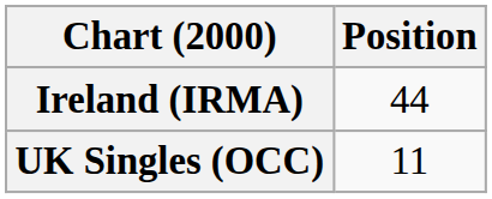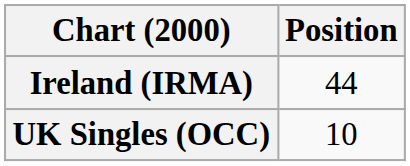 <table class="wikitable plainrowheaders" style="text-align:center">
 <tr>
 <th>Chart (2000)</th>
 <th>Position</th>
 </tr>
 <tr>
 <th scope="row">Ireland (IRMA)</th>
 <td>44</td>
 </tr>
 <tr>
 <th scope="row">UK Singles (OCC)</th>
-<td>11</td>
+<td>10</td>
 </tr>
 </table>
